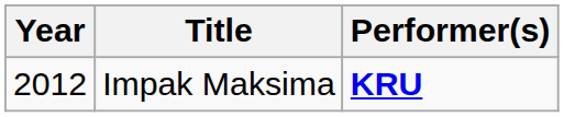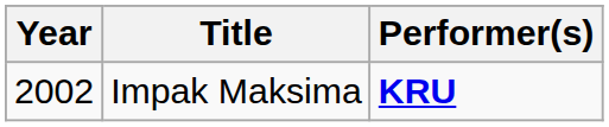 <table class="wikitable">
 <tr>
 <th>Year</th>
 <th>Title</th>
 <th>Performer(s)</th>
 </tr>
 <tr>
-<td rowspan="1">2012</td>
+<td rowspan="1">2002</td>
 <td>Impak Maksima</td>
 <td><strong><a href='#'>KRU</a></strong></td>
 </tr>
 </table>
